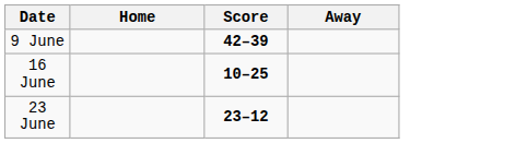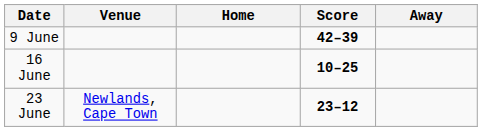 <table class="wikitable" style="text-align:center;">
 <tr>
 <th style="width:50px">Date</th>
+<th style="width:100px">Venue</th>
 <th style="width:110px">Home</th>
 <th style="width:65px">Score</th>
 <th style="width:90px">Away</th>
 </tr>
 <tr>
 <td>9 June</td>
+<td></td>
 <td align=right></td>
 <td><strong>42–39</strong></td>
 <td align=left></td>
 </tr>
 <tr>
 <td>16 June</td>
+<td></td>
 <td align=right></td>
 <td><strong>10–25</strong></td>
 <td align=left></td>
 </tr>
 <tr>
 <td>23 June</td>
+<td><a href='#'>Newlands</a>, <a href='#'>Cape Town</a></td>
 <td align=right></td>
 <td><strong>23–12</strong></td>
 <td align=left></td>
 </tr>
 </table>
